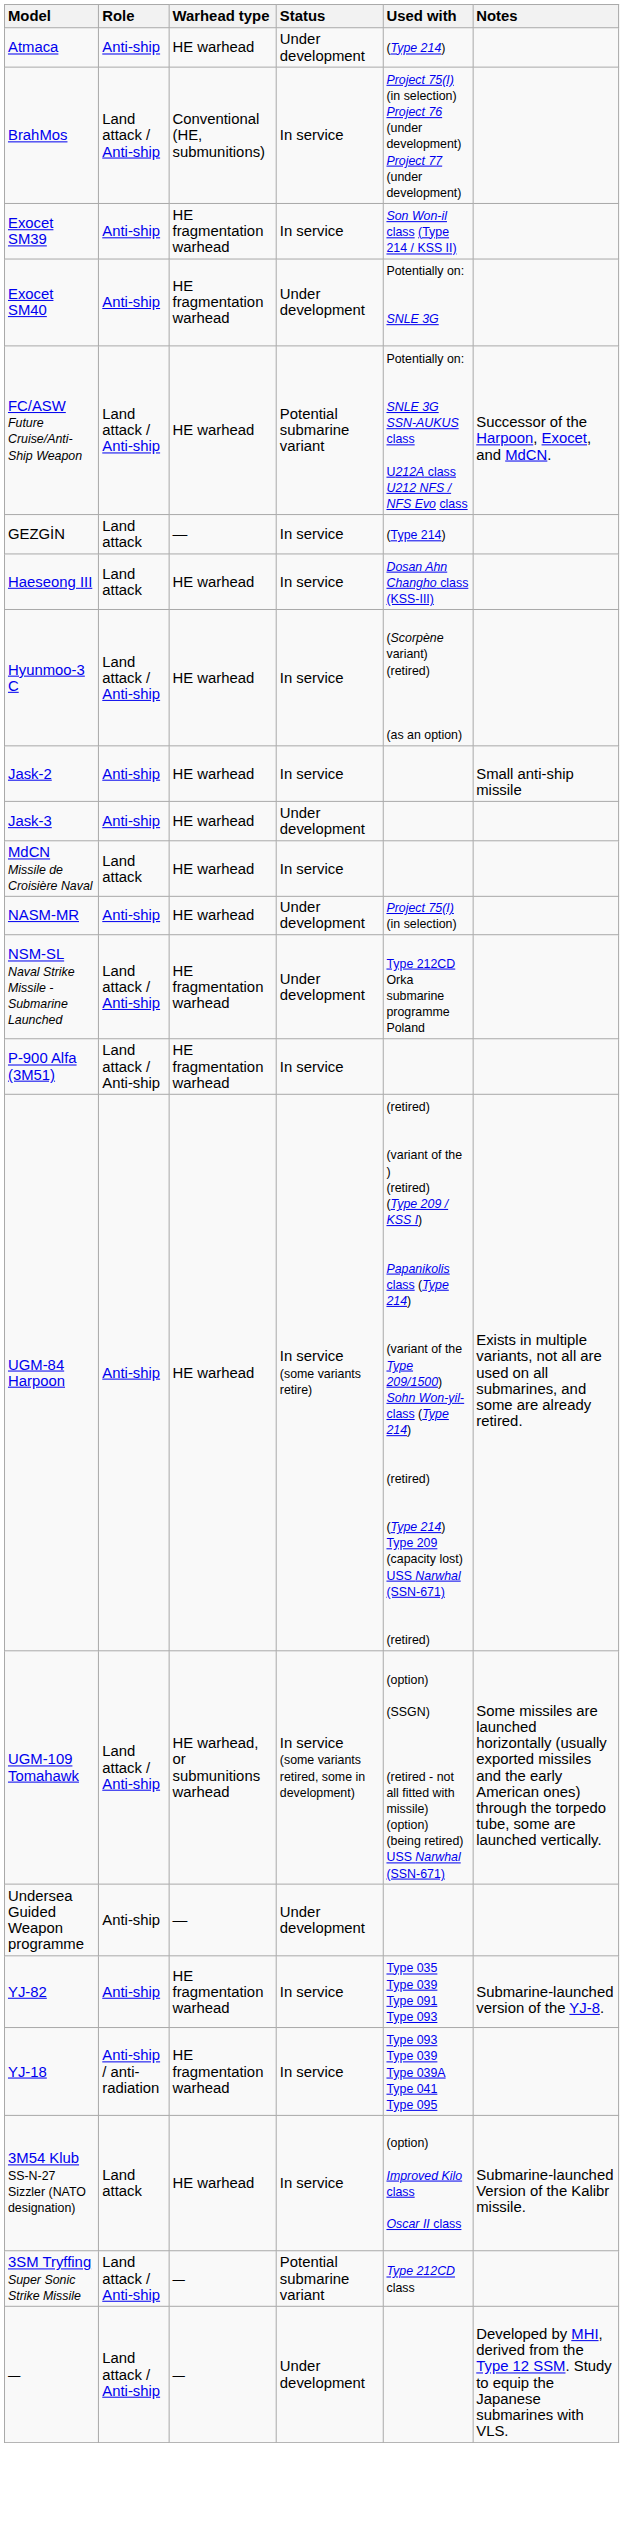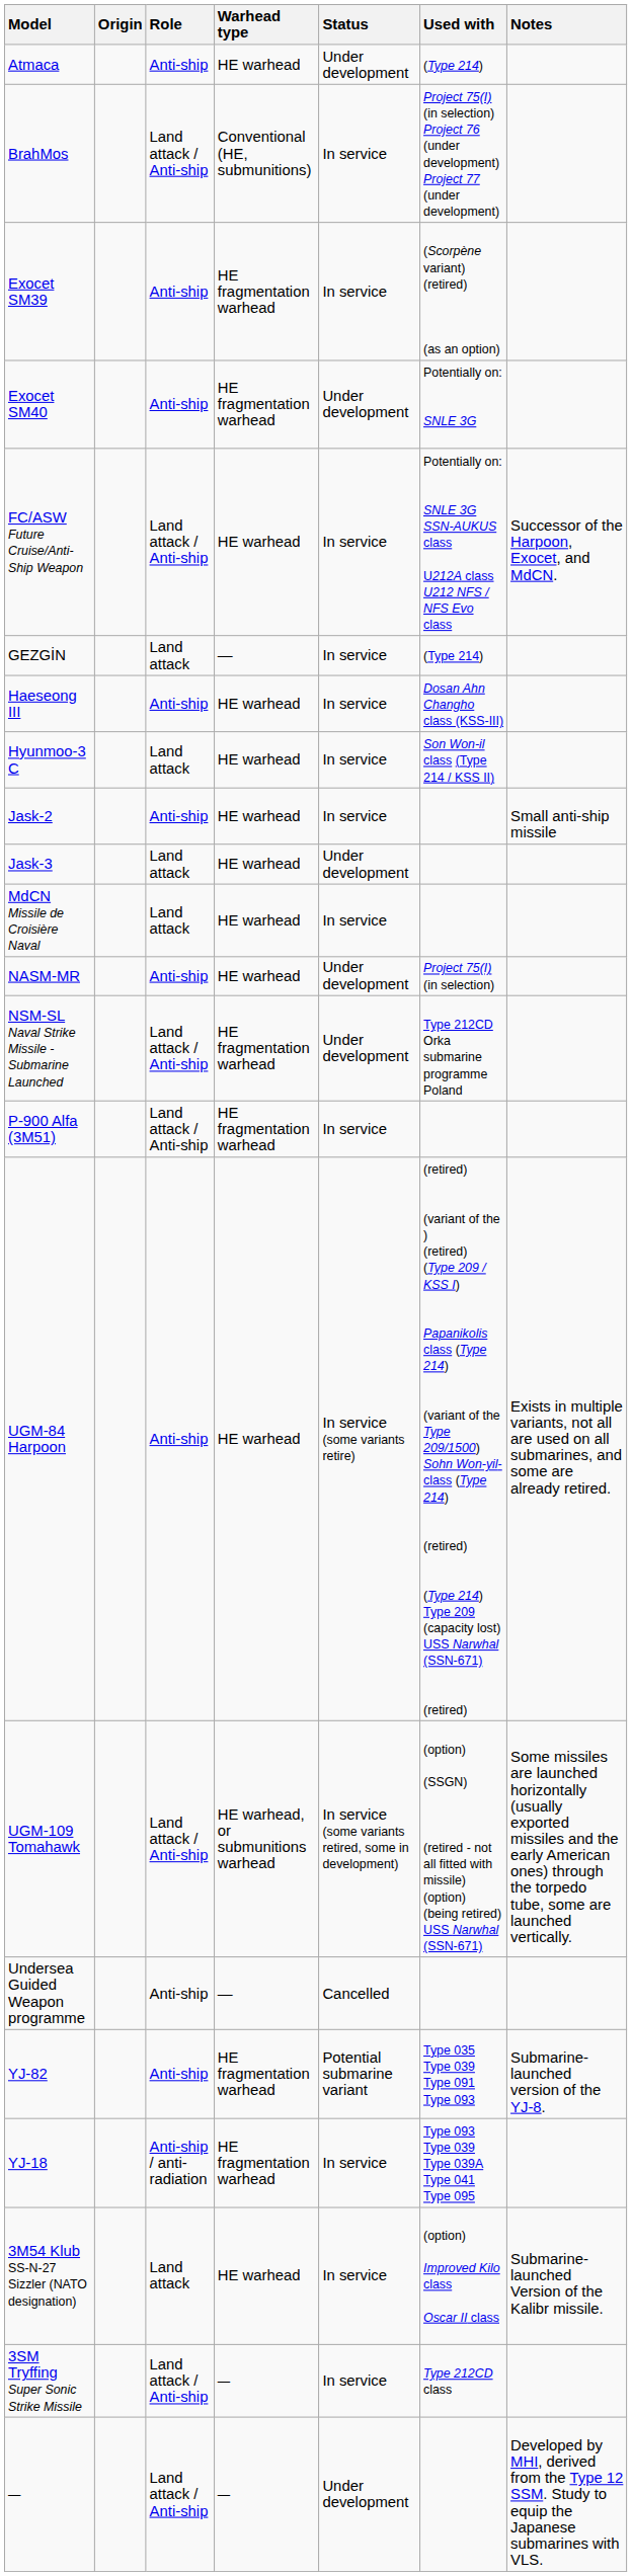 <table class="wikitable sortable" style="font-size: 92%;">
 <tr>
 <th style="text-align: left">Model</th>
+<th style="text-align: left">Origin</th>
 <th style="text-align: left">Role</th>
 <th style="text-align: left">Warhead type</th>
 <th style="text-align: left">Status</th>
 <th style="text-align: left">Used with</th>
 <th style="text-align: left">Notes</th>
 </tr>
 <tr>
 <td><a href='#'>Atmaca</a></td>
+<td></td>
 <td><a href='#'>Anti-ship</a></td>
 <td>HE warhead</td>
 <td>Under development</td>
 <td><small> (<a href='#'><em>Type 214</em></a>)</small></td>
 <td></td>
 </tr>
 <tr>
 <td><a href='#'>BrahMos</a></td>
+<td><br></td>
 <td>Land attack /<br><a href='#'>Anti-ship</a></td>
 <td>Conventional (HE, submunitions)</td>
 <td>In service</td>
 <td><a href='#'><em><small>Project 75(I)</small></em></a> <small>(in selection)</small><br><a href='#'><small><em>Project 76</em></small></a> <small>(under development)</small><br><a href='#'><small><em>Project 77</em></small></a> <small>(under development)</small></td>
 <td></td>
 </tr>
 <tr>
 <td><a href='#'>Exocet SM39</a></td>
+<td></td>
 <td><a href='#'>Anti-ship</a></td>
 <td>HE fragmentation warhead</td>
 <td>In service</td>
-<td><small><a href='#'><em>Son Won-il</em> class</a> <a href='#'>(Type 214 / KSS II)</a></small></td>
+<td><small></small><br><small> (<em>Scorpène</em> variant)</small><br><small> (retired)</small><br><small></small><br><small></small><br><small></small><br><small> (as an option)</small><br><small></small></td>
 <td></td>
 </tr>
 <tr>
 <td><a href='#'>Exocet SM40</a></td>
+<td></td>
 <td><a href='#'>Anti-ship</a></td>
 <td>HE fragmentation warhead</td>
 <td>Under development</td>
 <td><small>Potentially on:</small><br><small></small><br><small></small><br><a href='#'><em><small>SNLE 3G</small></em></a><br><small></small><br><small></small></td>
 <td></td>
 </tr>
 <tr>
 <td><a href='#'>FC/ASW</a><br><small><em>Future Cruise/Anti-Ship Weapon</em></small></td>
+<td><br><br></td>
 <td>Land attack /<br><a href='#'>Anti-ship</a></td>
 <td>HE warhead</td>
-<td>Potential submarine variant</td>
+<td>In service</td>
 <td><small>Potentially on:</small><br><small></small><br><small></small><br><a href='#'><em><small>SNLE 3G</small></em></a><br><em><small><a href='#'>SSN-AUKUS</a></small></em> <a href='#'><small>class</small></a><br><small></small><br><a href='#'><small>U<em>212A</em> class</small></a><br><small><em><a href='#'>U212 NFS / NFS Evo</a></em> <a href='#'>class</a></small></td>
 <td><br>Successor of the <a href='#'>Harpoon</a>, <a href='#'>Exocet</a>, and <a href='#'>MdCN</a>.</td>
 </tr>
 <tr>
 <td>GEZGİN</td>
+<td></td>
 <td>Land attack</td>
 <td>—</td>
 <td>In service</td>
 <td><small> (<a href='#'>Type 214</a>)</small></td>
 <td></td>
 </tr>
 <tr>
 <td><a href='#'>Haeseong III</a></td>
-<td>Land attack</td>
+<td></td>
+<td><a href='#'>Anti-ship</a></td>
 <td>HE warhead</td>
 <td>In service</td>
 <td><a href='#'><small><em>Dosan Ahn Changho</em> class (KSS-III)</small></a></td>
 <td></td>
 </tr>
 <tr>
 <td><a href='#'>Hyunmoo-3 C</a></td>
-<td>Land attack /<br><a href='#'>Anti-ship</a></td>
+<td></td>
+<td>Land attack</td>
 <td>HE warhead</td>
 <td>In service</td>
-<td><small></small><br><small> (<em>Scorpène</em> variant)</small><br><small> (retired)</small><br><small></small><br><small></small><br><small></small><br><small> (as an option)</small><br><small></small></td>
+<td><small><a href='#'><em>Son Won-il</em> class</a> <a href='#'>(Type 214 / KSS II)</a></small></td>
 <td></td>
 </tr>
 <tr>
 <td><a href='#'>Jask-2</a></td>
+<td></td>
 <td><a href='#'>Anti-ship</a></td>
 <td>HE warhead</td>
 <td>In service</td>
 <td><small></small><br><small></small></td>
 <td><br>Small anti-ship missile</td>
 </tr>
 <tr>
 <td><a href='#'>Jask-3</a></td>
-<td><a href='#'>Anti-ship</a></td>
+<td></td>
+<td>Land attack</td>
 <td>HE warhead</td>
 <td>Under development</td>
 <td><small></small><br><small></small></td>
 <td></td>
 </tr>
 <tr>
 <td><a href='#'>MdCN</a><br><small><em>Missile de Croisière Naval</em></small></td>
+<td></td>
 <td>Land attack</td>
 <td>HE warhead</td>
 <td>In service</td>
 <td><small></small><br><small></small></td>
 <td></td>
 </tr>
 <tr>
 <td><a href='#'>NASM-MR</a></td>
+<td></td>
 <td><a href='#'>Anti-ship</a></td>
 <td>HE warhead</td>
 <td>Under development</td>
 <td><a href='#'><em><small>Project 75(I)</small></em></a> <small>(in selection)</small></td>
 <td></td>
 </tr>
 <tr>
 <td><a href='#'>NSM-SL</a><br><small><em>Naval Strike Missile - Submarine Launched</em></small></td>
+<td></td>
 <td>Land attack /<br><a href='#'>Anti-ship</a></td>
 <td>HE fragmentation warhead</td>
 <td>Under development</td>
 <td><small></small><br><a href='#'><small>Type 212CD</small></a><br><small>Orka submarine programme Poland</small></td>
 <td></td>
 </tr>
 <tr>
 <td><a href='#'>P-900 Alfa (3M51)</a></td>
+<td></td>
 <td>Land attack /<br>Anti-ship</td>
 <td>HE fragmentation warhead</td>
 <td>In service</td>
 <td><small></small></td>
 <td></td>
 </tr>
 <tr>
 <td><a href='#'>UGM-84 Harpoon</a></td>
+<td></td>
 <td><a href='#'>Anti-ship</a></td>
 <td>HE warhead</td>
 <td>In service <small>(some variants retire)</small></td>
 <td><small> (retired)</small><br><small></small><br><small></small><br><small> (variant of the )</small><br><small> (retired)</small><br><small> (<a href='#'><em>Type 209 / KSS I</em></a>)</small><br><small></small><br><small></small><br><small><a href='#'><em>Papanikolis</em> class</a> (<a href='#'><em>Type 214</em></a>)</small><br><small></small><br><small><em></em></small><br><small> (variant of the <em><a href='#'>Type 209/1500</a></em>)</small><br><small><a href='#'><em>Sohn Won-yil</em>-class</a> (<em><a href='#'>Type 214</a></em>)</small><br><small></small><br><small><em></em></small><br><small></small> <small>(retired)</small><br><small></small><br><small></small><br><small> (<em><a href='#'>Type 214</a></em>)</small><br><a href='#'><small>Type 209</small></a><br><small> (capacity lost)</small><br><a href='#'><small>USS <em>Narwhal</em> (SSN-671)</small></a><br><small></small><br><small></small><br><small> (retired)</small></td>
 <td><br>Exists in multiple variants, not all are used on all submarines, and some are already retired.</td>
 </tr>
 <tr>
 <td><a href='#'>UGM-109 Tomahawk</a></td>
+<td></td>
 <td>Land attack /<br><a href='#'>Anti-ship</a></td>
 <td>HE warhead, or<br>submunitions warhead</td>
 <td>In service <small>(some variants retired, some in development)</small></td>
 <td><small></small><br><small> (option)</small><br><small></small><br><small> (SSGN)</small><br><small></small><br><small><em></em></small><br><small><em></em></small><br><small> (retired - not all fitted with missile)</small><br><small> (option)</small><br><small> (being retired)</small><br><a href='#'><small>USS <em>Narwhal</em> (SSN-671)</small></a><br><small></small></td>
 <td><strong></strong><br>Some missiles are launched horizontally (usually exported missiles and the early American ones) through the torpedo tube, some are launched vertically.</td>
 </tr>
 <tr>
 <td>Undersea Guided Weapon programme</td>
+<td></td>
 <td>Anti-ship</td>
 <td>—</td>
-<td>Under development</td>
+<td>Cancelled</td>
 <td><small></small><br><small></small></td>
 <td></td>
 </tr>
 <tr>
 <td><a href='#'>YJ-82</a></td>
+<td></td>
 <td><a href='#'>Anti-ship</a></td>
 <td>HE fragmentation warhead</td>
-<td>In service</td>
+<td>Potential submarine variant</td>
 <td><small><a href='#'>Type 035</a></small><br><a href='#'><small>Type 039</small></a><br><a href='#'><small>Type 091</small></a><br><a href='#'><small>Type 093</small></a><br><small></small></td>
 <td><br>Submarine-launched version of the <a href='#'>YJ-8</a>.</td>
 </tr>
 <tr>
 <td><a href='#'>YJ-18</a></td>
+<td></td>
 <td><a href='#'>Anti-ship</a> / anti-radiation</td>
 <td>HE fragmentation warhead</td>
 <td>In service</td>
 <td><a href='#'><small>Type 093</small></a><br><a href='#'><small>Type 039</small></a><br><a href='#'><small>Type 039A</small></a><br><a href='#'><small>Type 041</small></a><br><a href='#'><small>Type 095</small></a></td>
 <td></td>
 </tr>
 <tr>
 <td><a href='#'>3M54 Klub</a><br><small>SS-N-27 Sizzler (NATO designation)</small></td>
+<td></td>
 <td>Land attack</td>
 <td>HE warhead</td>
 <td>In service</td>
 <td><small></small><br><small> (option)</small><br><small></small><br><small><a href='#'><em>Improved Kilo</em> class</a></small><br><small></small><br><a href='#'><small><em>Oscar II</em> class</small></a><br><small></small><br><small></small></td>
 <td><br>Submarine-launched Version of the Kalibr missile.</td>
 </tr>
 <tr>
 <td><a href='#'>3SM Tryffing</a><br><small><em>Super Sonic Strike Missile</em></small></td>
+<td><br></td>
 <td>Land attack /<br><a href='#'>Anti-ship</a></td>
 <td><small>—</small></td>
-<td>Potential submarine variant</td>
+<td>In service</td>
 <td><small><a href='#'><em>Type 212CD</em></a> class</small></td>
 <td></td>
 </tr>
 <tr>
 <td><small>—</small></td>
+<td></td>
 <td>Land attack /<br><a href='#'>Anti-ship</a></td>
 <td><small>—</small></td>
 <td>Under development</td>
 <td><small></small><br><small></small></td>
 <td><br>Developed by <a href='#'>MHI</a>, derived from the <a href='#'>Type 12 SSM</a>. Study to equip the Japanese submarines with VLS.</td>
 </tr>
 </table>
